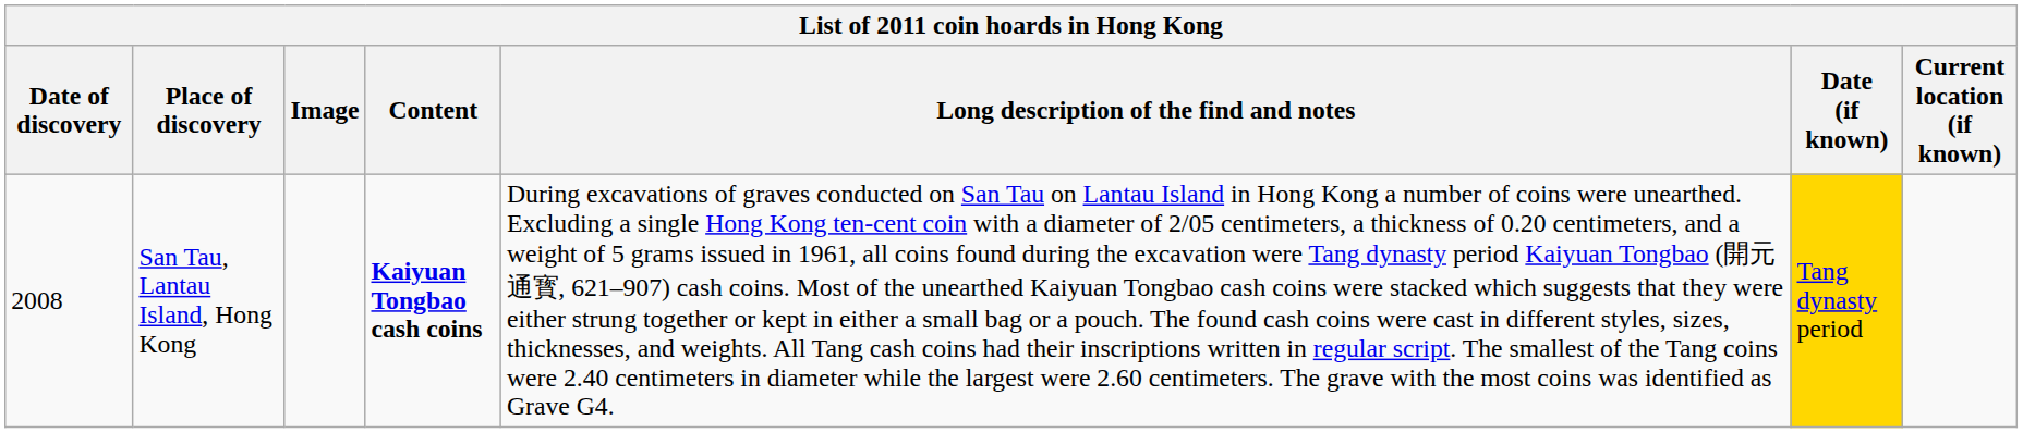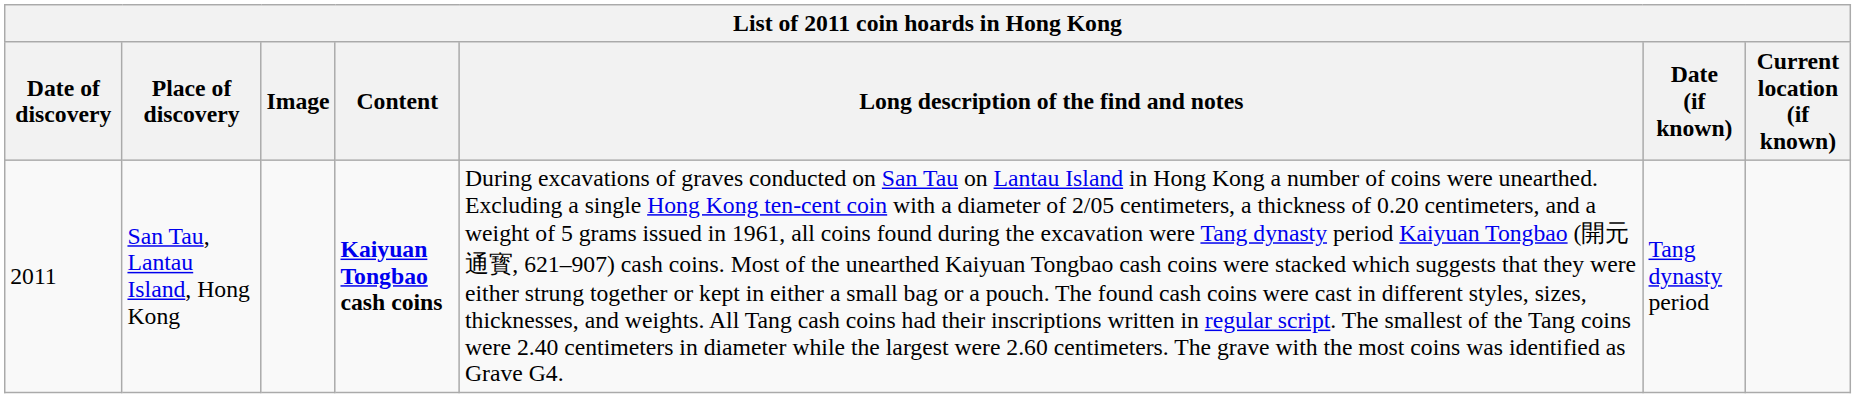 <table class="wikitable" style="font-size: 100%">
 <tr>
 <th colspan=7>List of 2011 coin hoards in Hong Kong</th>
 </tr>
 <tr>
 <th>Date of discovery</th>
 <th>Place of discovery</th>
 <th>Image</th>
 <th>Content</th>
 <th>Long description of the find and notes</th>
 <th>Date<br>(if known)</th>
 <th>Current location<br>(if known)</th>
 </tr>
 <tr>
-<td>2008</td>
+<td>2011</td>
 <td><a href='#'>San Tau</a>, <a href='#'>Lantau Island</a>, Hong Kong</td>
 <td></td>
 <td><strong><a href='#'>Kaiyuan Tongbao</a> cash coins</strong></td>
 <td>During excavations of graves conducted on <a href='#'>San Tau</a> on <a href='#'>Lantau Island</a> in Hong Kong a number of coins were unearthed. Excluding a single <a href='#'>Hong Kong ten-cent coin</a> with a diameter of 2/05 centimeters, a thickness of 0.20 centimeters, and a weight of 5 grams issued in 1961, all coins found during the excavation were <a href='#'>Tang dynasty</a> period <a href='#'>Kaiyuan Tongbao</a> (開元通寳, 621–907) cash coins. Most of the unearthed Kaiyuan Tongbao cash coins were stacked which suggests that they were either strung together or kept in either a small bag or a pouch. The found cash coins were cast in different styles, sizes, thicknesses, and weights. All Tang cash coins had their inscriptions written in <a href='#'>regular script</a>. The smallest of the Tang coins were 2.40 centimeters in diameter while the largest were 2.60 centimeters. The grave with the most coins was identified as Grave G4.</td>
-<td style="background: gold;"><a href='#'>Tang dynasty</a> period</td>
+<td><a href='#'>Tang dynasty</a> period</td>
 <td></td>
 </tr>
 </table>
